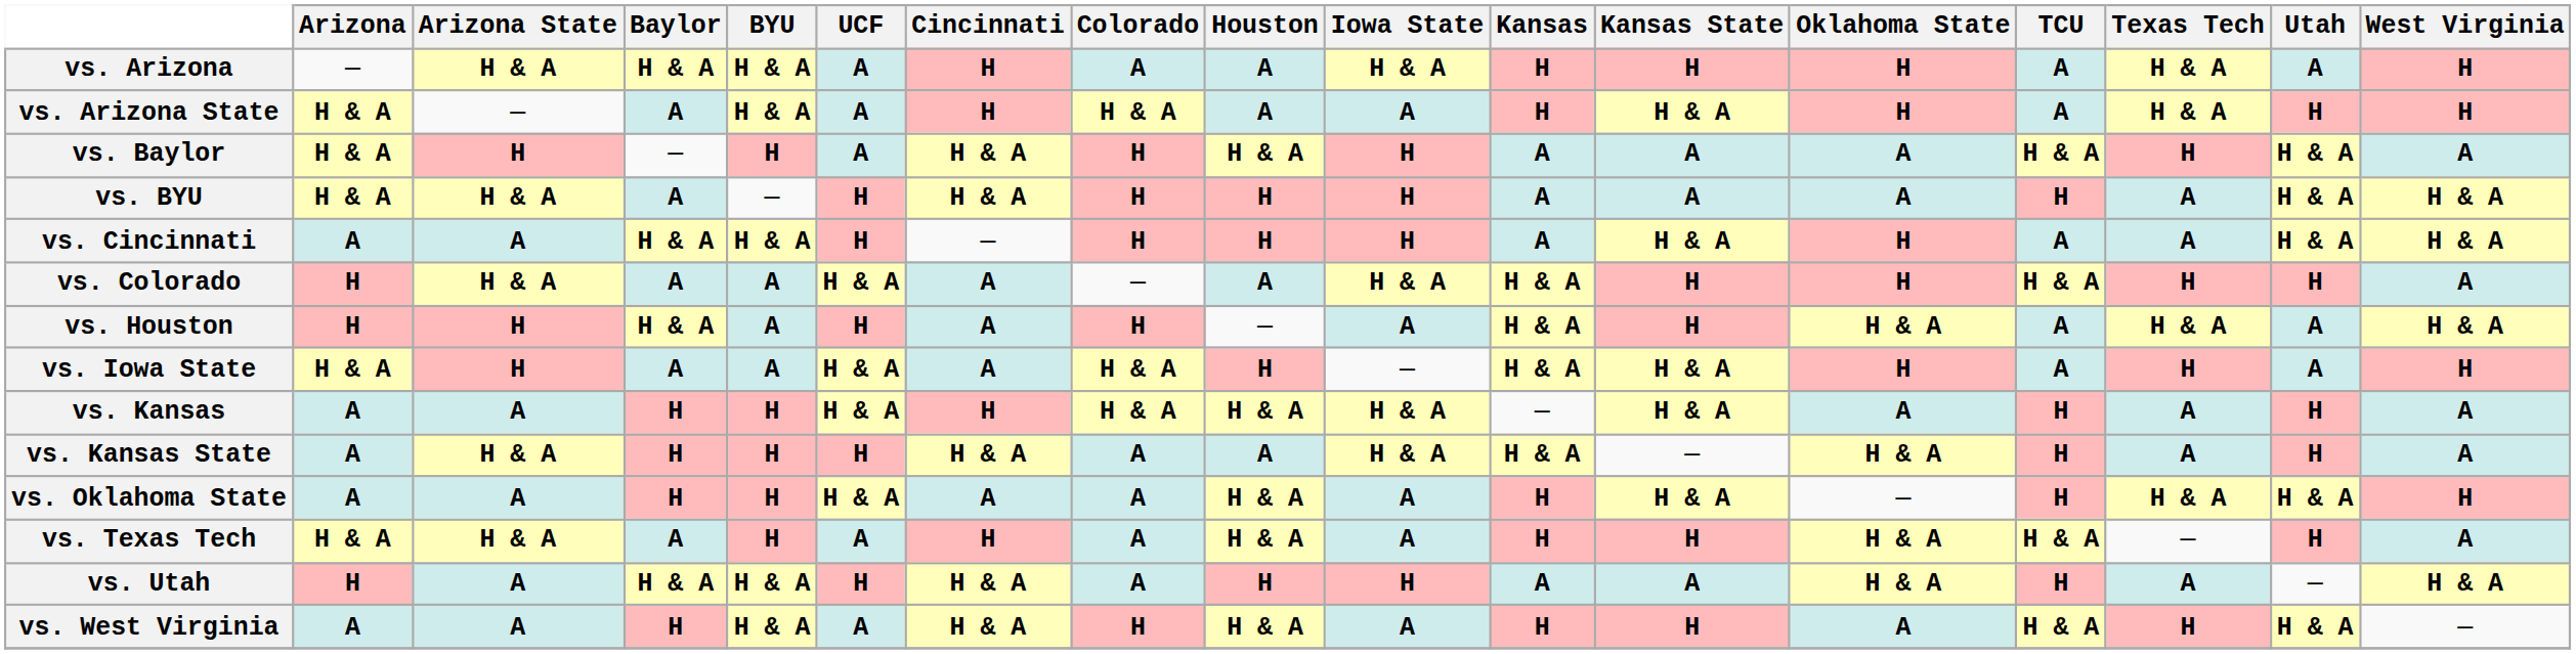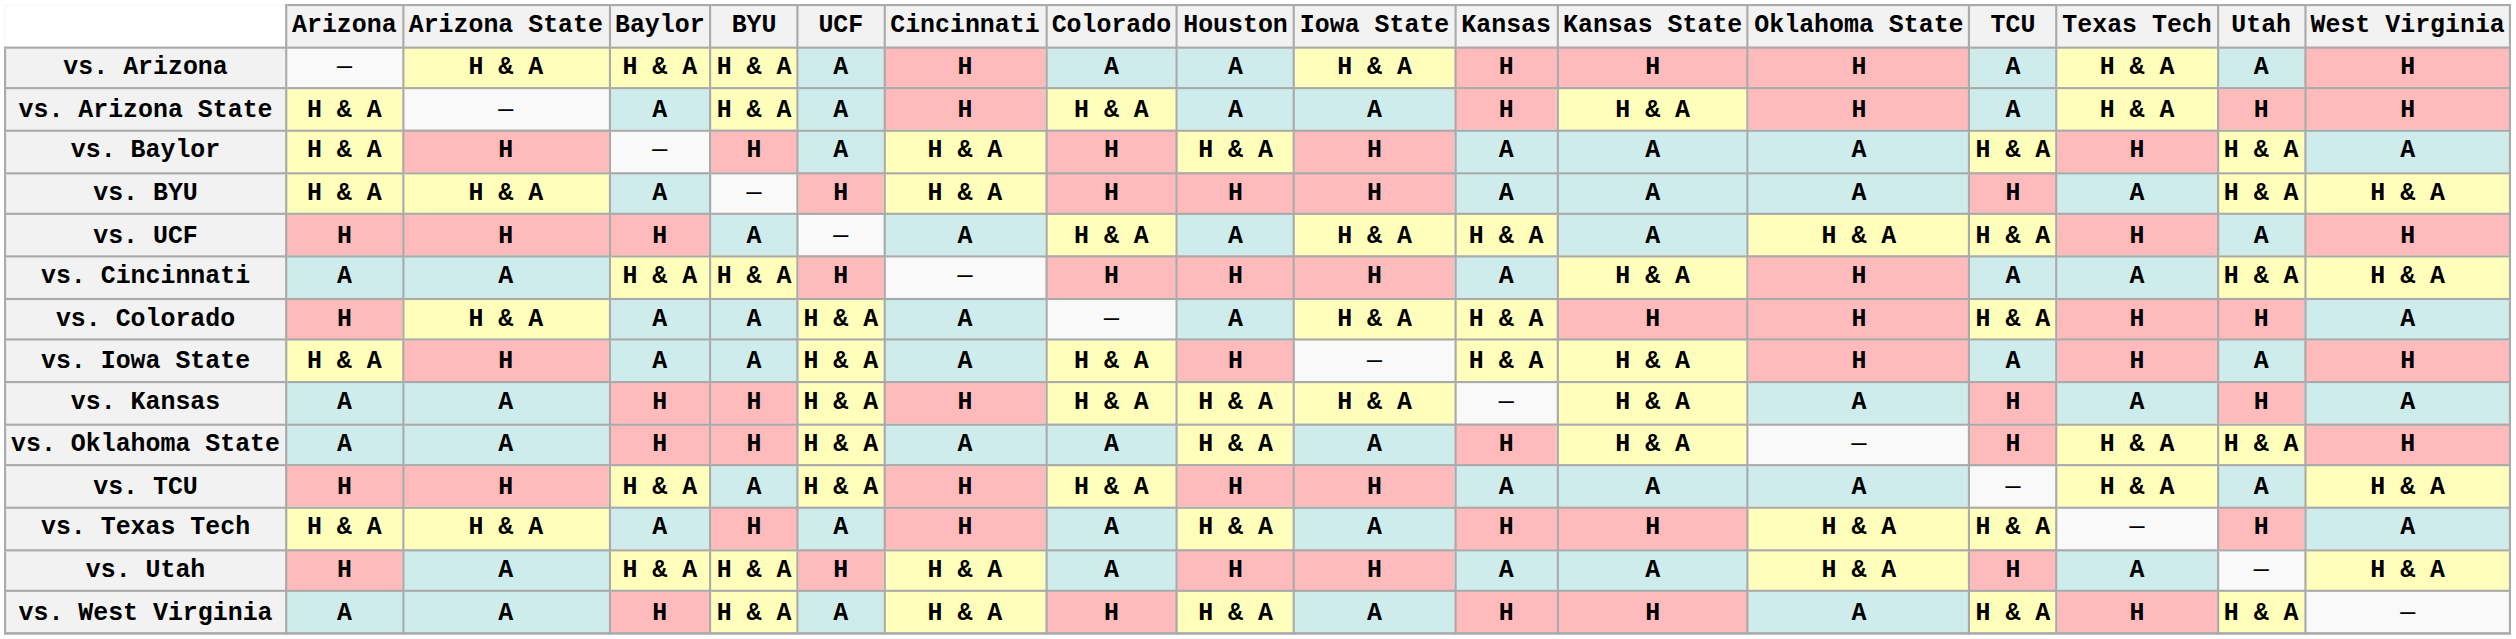 <table class="wikitable" style="white-space:nowrap;font-size:90%;">
 <tr>
 <th colspan="1" style="background:white; border-top-style:hidden; border-left-style:hidden;" width="75"> </th>
 <th><strong>Arizona</strong></th>
 <th><strong>Arizona State</strong></th>
 <th><strong>Baylor</strong></th>
 <th><strong>BYU</strong></th>
 <th><strong>UCF</strong></th>
 <th><strong>Cincinnati</strong></th>
 <th><strong>Colorado</strong></th>
 <th><strong>Houston</strong></th>
 <th><strong>Iowa State</strong></th>
 <th><strong>Kansas</strong></th>
 <th><strong>Kansas State</strong></th>
 <th><strong>Oklahoma State</strong></th>
 <th><strong>TCU</strong></th>
 <th><strong>Texas Tech</strong></th>
 <th><strong>Utah</strong></th>
 <th><strong>West Virginia</strong></th>
 </tr>
 <tr style="text-align:center;">
 <th>vs. Arizona</th>
 <td>—</td>
 <th scope="row" style="background:#ffb;"><strong>H & A</strong></th>
 <th scope="row" style="background:#ffb;"><strong>H & A</strong></th>
 <th scope="row" style="background:#ffb;"><strong>H & A</strong></th>
 <th scope="row" style="background:#cfecec;"><strong>A</strong></th>
 <th scope="row" style="background:#fbb;"><strong>H</strong></th>
 <th scope="row" style="background:#cfecec;"><strong>A</strong></th>
 <th scope="row" style="background:#cfecec;"><strong>A</strong></th>
 <th scope="row" style="background:#ffb;"><strong>H & A</strong></th>
 <th scope="row" style="background:#fbb;"><strong>H</strong></th>
 <th scope="row" style="background:#fbb;"><strong>H</strong></th>
 <th scope="row" style="background:#fbb;"><strong>H</strong></th>
 <th scope="row" style="background:#cfecec;"><strong>A</strong></th>
 <th scope="row" style="background:#ffb;"><strong>H & A</strong></th>
 <th scope="row" style="background:#cfecec;"><strong>A</strong></th>
 <th scope="row" style="background:#fbb;"><strong>H</strong></th>
 </tr>
 <tr style="text-align:center;">
 <th>vs. Arizona State</th>
 <th scope="row" style="background:#ffb;"><strong>H & A</strong></th>
 <td>—</td>
 <th scope="row" style="background:#cfecec;"><strong>A</strong></th>
 <th scope="row" style="background:#ffb;"><strong>H & A</strong></th>
 <th scope="row" style="background:#cfecec;"><strong>A</strong></th>
 <th scope="row" style="background:#fbb;"><strong>H</strong></th>
 <th scope="row" style="background:#ffb;"><strong>H & A</strong></th>
 <th scope="row" style="background:#cfecec;"><strong>A</strong></th>
 <th scope="row" style="background:#cfecec;"><strong>A</strong></th>
 <th scope="row" style="background:#fbb;"><strong>H</strong></th>
 <th scope="row" style="background:#ffb;"><strong>H & A</strong></th>
 <th scope="row" style="background:#fbb;"><strong>H</strong></th>
 <th scope="row" style="background:#cfecec;"><strong>A</strong></th>
 <th scope="row" style="background:#ffb;"><strong>H & A</strong></th>
 <th scope="row" style="background:#fbb;"><strong>H</strong></th>
 <th scope="row" style="background:#fbb;"><strong>H</strong></th>
 </tr>
 <tr style="text-align:center;">
 <th>vs. Baylor</th>
 <th scope="row" style="background:#ffb;"><strong>H & A</strong></th>
 <th scope="row" style="background:#fbb;"><strong>H</strong></th>
 <td>—</td>
 <th scope="row" style="background:#fbb;"><strong>H</strong></th>
 <th scope="row" style="background:#cfecec;"><strong>A</strong></th>
 <th scope="row" style="background:#ffb;"><strong>H & A</strong></th>
 <th scope="row" style="background:#fbb;"><strong>H</strong></th>
 <th scope="row" style="background:#ffb;"><strong>H & A</strong></th>
 <th scope="row" style="background:#fbb;"><strong>H</strong></th>
 <th scope="row" style="background:#cfecec;"><strong>A</strong></th>
 <th scope="row" style="background:#cfecec;"><strong>A</strong></th>
 <th scope="row" style="background:#cfecec;"><strong>A</strong></th>
 <th scope="row" style="background:#ffb;"><strong>H & A</strong></th>
 <th scope="row" style="background:#fbb;"><strong>H</strong></th>
 <th scope="row" style="background:#ffb;"><strong>H & A</strong></th>
 <th scope="row" style="background:#cfecec;"><strong>A</strong></th>
 </tr>
 <tr style="text-align:center;">
 <th>vs. BYU</th>
 <th scope="row" style="background:#ffb;"><strong>H & A</strong></th>
 <th scope="row" style="background:#ffb;"><strong>H & A</strong></th>
 <th scope="row" style="background:#cfecec;"><strong>A</strong></th>
 <td>—</td>
 <th scope="row" style="background:#fbb;"><strong>H</strong></th>
 <th scope="row" style="background:#ffb;"><strong>H & A</strong></th>
 <th scope="row" style="background:#fbb;"><strong>H</strong></th>
 <th scope="row" style="background:#fbb;"><strong>H</strong></th>
 <th scope="row" style="background:#fbb;"><strong>H</strong></th>
 <th scope="row" style="background:#cfecec;"><strong>A</strong></th>
 <th scope="row" style="background:#cfecec;"><strong>A</strong></th>
 <th scope="row" style="background:#cfecec;"><strong>A</strong></th>
 <th scope="row" style="background:#fbb;"><strong>H</strong></th>
 <th scope="row" style="background:#cfecec;"><strong>A</strong></th>
 <th scope="row" style="background:#ffb;"><strong>H & A</strong></th>
 <th scope="row" style="background:#ffb;"><strong>H & A</strong></th>
 </tr>
 <tr style="text-align:center;">
+<th>vs. UCF</th>
+<th scope="row" style="background:#fbb;"><strong>H</strong></th>
+<th scope="row" style="background:#fbb;"><strong>H</strong></th>
+<th scope="row" style="background:#fbb;"><strong>H</strong></th>
+<th scope="row" style="background:#cfecec;"><strong>A</strong></th>
+<td>—</td>
+<th scope="row" style="background:#cfecec;"><strong>A</strong></th>
+<th scope="row" style="background:#ffb;"><strong>H & A</strong></th>
+<th scope="row" style="background:#cfecec;"><strong>A</strong></th>
+<th scope="row" style="background:#ffb;"><strong>H & A</strong></th>
+<th scope="row" style="background:#ffb;"><strong>H & A</strong></th>
+<th scope="row" style="background:#cfecec;"><strong>A</strong></th>
+<th scope="row" style="background:#ffb;"><strong>H & A</strong></th>
+<th scope="row" style="background:#ffb;"><strong>H & A</strong></th>
+<th scope="row" style="background:#fbb;"><strong>H</strong></th>
+<th scope="row" style="background:#cfecec;"><strong>A</strong></th>
+<th scope="row" style="background:#fbb;"><strong>H</strong></th>
+</tr>
+<tr style="text-align:center;">
 <th>vs. Cincinnati</th>
 <th scope="row" style="background:#cfecec;"><strong>A</strong></th>
 <th scope="row" style="background:#cfecec;"><strong>A</strong></th>
 <th scope="row" style="background:#ffb;"><strong>H & A</strong></th>
 <th scope="row" style="background:#ffb;"><strong>H & A</strong></th>
 <th scope="row" style="background:#fbb;"><strong>H</strong></th>
 <td>—</td>
 <th scope="row" style="background:#fbb;"><strong>H</strong></th>
 <th scope="row" style="background:#fbb;"><strong>H</strong></th>
 <th scope="row" style="background:#fbb;"><strong>H</strong></th>
 <th scope="row" style="background:#cfecec;"><strong>A</strong></th>
 <th scope="row" style="background:#ffb;"><strong>H & A</strong></th>
 <th scope="row" style="background:#fbb;"><strong>H</strong></th>
 <th scope="row" style="background:#cfecec;"><strong>A</strong></th>
 <th scope="row" style="background:#cfecec;"><strong>A</strong></th>
 <th scope="row" style="background:#ffb;"><strong>H & A</strong></th>
 <th scope="row" style="background:#ffb;"><strong>H & A</strong></th>
 </tr>
 <tr style="text-align:center;">
 <th>vs. Colorado</th>
 <th scope="row" style="background:#fbb;"><strong>H</strong></th>
 <th scope="row" style="background:#ffb;"><strong>H & A</strong></th>
 <th scope="row" style="background:#cfecec;"><strong>A</strong></th>
 <th scope="row" style="background:#cfecec;"><strong>A</strong></th>
 <th scope="row" style="background:#ffb;"><strong>H & A</strong></th>
 <th scope="row" style="background:#cfecec;"><strong>A</strong></th>
 <td>—</td>
 <th scope="row" style="background:#cfecec;"><strong>A</strong></th>
 <th scope="row" style="background:#ffb;"><strong>H & A</strong></th>
 <th scope="row" style="background:#ffb;"><strong>H & A</strong></th>
 <th scope="row" style="background:#fbb;"><strong>H</strong></th>
 <th scope="row" style="background:#fbb;"><strong>H</strong></th>
 <th scope="row" style="background:#ffb;"><strong>H & A</strong></th>
 <th scope="row" style="background:#fbb;"><strong>H</strong></th>
 <th scope="row" style="background:#fbb;"><strong>H</strong></th>
 <th scope="row" style="background:#cfecec;"><strong>A</strong></th>
-</tr>
-<tr style="text-align:center;">
-<th>vs. Houston</th>
-<th scope="row" style="background:#fbb;"><strong>H</strong></th>
-<th scope="row" style="background:#fbb;"><strong>H</strong></th>
-<th scope="row" style="background:#ffb;"><strong>H & A</strong></th>
-<th scope="row" style="background:#cfecec;"><strong>A</strong></th>
-<th scope="row" style="background:#fbb;"><strong>H</strong></th>
-<th scope="row" style="background:#cfecec;"><strong>A</strong></th>
-<th scope="row" style="background:#fbb;"><strong>H</strong></th>
-<td>—</td>
-<th scope="row" style="background:#cfecec;"><strong>A</strong></th>
-<th scope="row" style="background:#ffb;"><strong>H & A</strong></th>
-<th scope="row" style="background:#fbb;"><strong>H</strong></th>
-<th scope="row" style="background:#ffb;"><strong>H & A</strong></th>
-<th scope="row" style="background:#cfecec;"><strong>A</strong></th>
-<th scope="row" style="background:#ffb;"><strong>H & A</strong></th>
-<th scope="row" style="background:#cfecec;"><strong>A</strong></th>
-<th scope="row" style="background:#ffb;"><strong>H & A</strong></th>
 </tr>
 <tr style="text-align:center;">
 <th>vs. Iowa State</th>
 <th scope="row" style="background:#ffb;"><strong>H & A</strong></th>
 <th scope="row" style="background:#fbb;"><strong>H</strong></th>
 <th scope="row" style="background:#cfecec;"><strong>A</strong></th>
 <th scope="row" style="background:#cfecec;"><strong>A</strong></th>
 <th scope="row" style="background:#ffb;"><strong>H & A</strong></th>
 <th scope="row" style="background:#cfecec;"><strong>A</strong></th>
 <th scope="row" style="background:#ffb;"><strong>H & A</strong></th>
 <th scope="row" style="background:#fbb;"><strong>H</strong></th>
 <td>—</td>
 <th scope="row" style="background:#ffb;"><strong>H & A</strong></th>
 <th scope="row" style="background:#ffb;"><strong>H & A</strong></th>
 <th scope="row" style="background:#fbb;"><strong>H</strong></th>
 <th scope="row" style="background:#cfecec;"><strong>A</strong></th>
 <th scope="row" style="background:#fbb;"><strong>H</strong></th>
 <th scope="row" style="background:#cfecec;"><strong>A</strong></th>
 <th scope="row" style="background:#fbb;"><strong>H</strong></th>
 </tr>
 <tr style="text-align:center;">
 <th>vs. Kansas</th>
 <th scope="row" style="background:#cfecec;"><strong>A</strong></th>
 <th scope="row" style="background:#cfecec;"><strong>A</strong></th>
 <th scope="row" style="background:#fbb;"><strong>H</strong></th>
 <th scope="row" style="background:#fbb;"><strong>H</strong></th>
 <th scope="row" style="background:#ffb;"><strong>H & A</strong></th>
 <th scope="row" style="background:#fbb;"><strong>H</strong></th>
 <th scope="row" style="background:#ffb;"><strong>H & A</strong></th>
 <th scope="row" style="background:#ffb;"><strong>H & A</strong></th>
 <th scope="row" style="background:#ffb;"><strong>H & A</strong></th>
 <td>—</td>
 <th scope="row" style="background:#ffb;"><strong>H & A</strong></th>
 <th scope="row" style="background:#cfecec;"><strong>A</strong></th>
 <th scope="row" style="background:#fbb;"><strong>H</strong></th>
 <th scope="row" style="background:#cfecec;"><strong>A</strong></th>
 <th scope="row" style="background:#fbb;"><strong>H</strong></th>
 <th scope="row" style="background:#cfecec;"><strong>A</strong></th>
 </tr>
 <tr style="text-align:center;">
-<th>vs. Kansas State</th>
-<th scope="row" style="background:#cfecec;"><strong>A</strong></th>
-<th scope="row" style="background:#ffb;"><strong>H & A</strong></th>
-<th scope="row" style="background:#fbb;"><strong>H</strong></th>
-<th scope="row" style="background:#fbb;"><strong>H</strong></th>
-<th scope="row" style="background:#fbb;"><strong>H</strong></th>
-<th scope="row" style="background:#ffb;"><strong>H & A</strong></th>
-<th scope="row" style="background:#cfecec;"><strong>A</strong></th>
-<th scope="row" style="background:#cfecec;"><strong>A</strong></th>
-<th scope="row" style="background:#ffb;"><strong>H & A</strong></th>
-<th scope="row" style="background:#ffb;"><strong>H & A</strong></th>
-<td>—</td>
-<th scope="row" style="background:#ffb;"><strong>H & A</strong></th>
-<th scope="row" style="background:#fbb;"><strong>H</strong></th>
-<th scope="row" style="background:#cfecec;"><strong>A</strong></th>
-<th scope="row" style="background:#fbb;"><strong>H</strong></th>
-<th scope="row" style="background:#cfecec;"><strong>A</strong></th>
-</tr>
-<tr style="text-align:center;">
 <th>vs. Oklahoma State</th>
 <th scope="row" style="background:#cfecec;"><strong>A</strong></th>
 <th scope="row" style="background:#cfecec;"><strong>A</strong></th>
 <th scope="row" style="background:#fbb;"><strong>H</strong></th>
 <th scope="row" style="background:#fbb;"><strong>H</strong></th>
 <th scope="row" style="background:#ffb;"><strong>H & A</strong></th>
 <th scope="row" style="background:#cfecec;"><strong>A</strong></th>
 <th scope="row" style="background:#cfecec;"><strong>A</strong></th>
 <th scope="row" style="background:#ffb;"><strong>H & A</strong></th>
 <th scope="row" style="background:#cfecec;"><strong>A</strong></th>
 <th scope="row" style="background:#fbb;"><strong>H</strong></th>
 <th scope="row" style="background:#ffb;"><strong>H & A</strong></th>
 <td>—</td>
 <th scope="row" style="background:#fbb;"><strong>H</strong></th>
 <th scope="row" style="background:#ffb;"><strong>H & A</strong></th>
 <th scope="row" style="background:#ffb;"><strong>H & A</strong></th>
 <th scope="row" style="background:#fbb;"><strong>H</strong></th>
+</tr>
+<tr style="text-align:center;">
+<th>vs. TCU</th>
+<th scope="row" style="background:#fbb;"><strong>H</strong></th>
+<th scope="row" style="background:#fbb;"><strong>H</strong></th>
+<th scope="row" style="background:#ffb;"><strong>H & A</strong></th>
+<th scope="row" style="background:#cfecec;"><strong>A</strong></th>
+<th scope="row" style="background:#ffb;"><strong>H & A</strong></th>
+<th scope="row" style="background:#fbb;"><strong>H</strong></th>
+<th scope="row" style="background:#ffb;"><strong>H & A</strong></th>
+<th scope="row" style="background:#fbb;"><strong>H</strong></th>
+<th scope="row" style="background:#fbb;"><strong>H</strong></th>
+<th scope="row" style="background:#cfecec;"><strong>A</strong></th>
+<th scope="row" style="background:#cfecec;"><strong>A</strong></th>
+<th scope="row" style="background:#cfecec;"><strong>A</strong></th>
+<td>—</td>
+<th scope="row" style="background:#ffb;"><strong>H & A</strong></th>
+<th scope="row" style="background:#cfecec;"><strong>A</strong></th>
+<th scope="row" style="background:#ffb;"><strong>H & A</strong></th>
 </tr>
 <tr style="text-align:center;">
 <th>vs. Texas Tech</th>
 <th scope="row" style="background:#ffb;"><strong>H & A</strong></th>
 <th scope="row" style="background:#ffb;"><strong>H & A</strong></th>
 <th scope="row" style="background:#cfecec;"><strong>A</strong></th>
 <th scope="row" style="background:#fbb;"><strong>H</strong></th>
 <th scope="row" style="background:#cfecec;"><strong>A</strong></th>
 <th scope="row" style="background:#fbb;"><strong>H</strong></th>
 <th scope="row" style="background:#cfecec;"><strong>A</strong></th>
 <th scope="row" style="background:#ffb;"><strong>H & A</strong></th>
 <th scope="row" style="background:#cfecec;"><strong>A</strong></th>
 <th scope="row" style="background:#fbb;"><strong>H</strong></th>
 <th scope="row" style="background:#fbb;"><strong>H</strong></th>
 <th scope="row" style="background:#ffb;"><strong>H & A</strong></th>
 <th scope="row" style="background:#ffb;"><strong>H & A</strong></th>
 <td>—</td>
 <th scope="row" style="background:#fbb;"><strong>H</strong></th>
 <th scope="row" style="background:#cfecec;"><strong>A</strong></th>
 </tr>
 <tr style="text-align:center;">
 <th>vs. Utah</th>
 <th scope="row" style="background:#fbb;"><strong>H</strong></th>
 <th scope="row" style="background:#cfecec;"><strong>A</strong></th>
 <th scope="row" style="background:#ffb;"><strong>H & A</strong></th>
 <th scope="row" style="background:#ffb;"><strong>H & A</strong></th>
 <th scope="row" style="background:#fbb;"><strong>H</strong></th>
 <th scope="row" style="background:#ffb;"><strong>H & A</strong></th>
 <th scope="row" style="background:#cfecec;"><strong>A</strong></th>
 <th scope="row" style="background:#fbb;"><strong>H</strong></th>
 <th scope="row" style="background:#fbb;"><strong>H</strong></th>
 <th scope="row" style="background:#cfecec;"><strong>A</strong></th>
 <th scope="row" style="background:#cfecec;"><strong>A</strong></th>
 <th scope="row" style="background:#ffb;"><strong>H & A</strong></th>
 <th scope="row" style="background:#fbb;"><strong>H</strong></th>
 <th scope="row" style="background:#cfecec;"><strong>A</strong></th>
 <td>—</td>
 <th scope="row" style="background:#ffb;"><strong>H & A</strong></th>
 </tr>
 <tr style="text-align:center;">
 <th>vs. West Virginia</th>
 <th scope="row" style="background:#cfecec;"><strong>A</strong></th>
 <th scope="row" style="background:#cfecec;"><strong>A</strong></th>
 <th scope="row" style="background:#fbb;"><strong>H</strong></th>
 <th scope="row" style="background:#ffb;"><strong>H & A</strong></th>
 <th scope="row" style="background:#cfecec;"><strong>A</strong></th>
 <th scope="row" style="background:#ffb;"><strong>H & A</strong></th>
 <th scope="row" style="background:#fbb;"><strong>H</strong></th>
 <th scope="row" style="background:#ffb;"><strong>H & A</strong></th>
 <th scope="row" style="background:#cfecec;"><strong>A</strong></th>
 <th scope="row" style="background:#fbb;"><strong>H</strong></th>
 <th scope="row" style="background:#fbb;"><strong>H</strong></th>
 <th scope="row" style="background:#cfecec;"><strong>A</strong></th>
 <th scope="row" style="background:#ffb;"><strong>H & A</strong></th>
 <th scope="row" style="background:#fbb;"><strong>H</strong></th>
 <th scope="row" style="background:#ffb;"><strong>H & A</strong></th>
 <td>—<br></td>
 </tr>
 <tr style="text-align:center;">
 </tr>
 </table>
